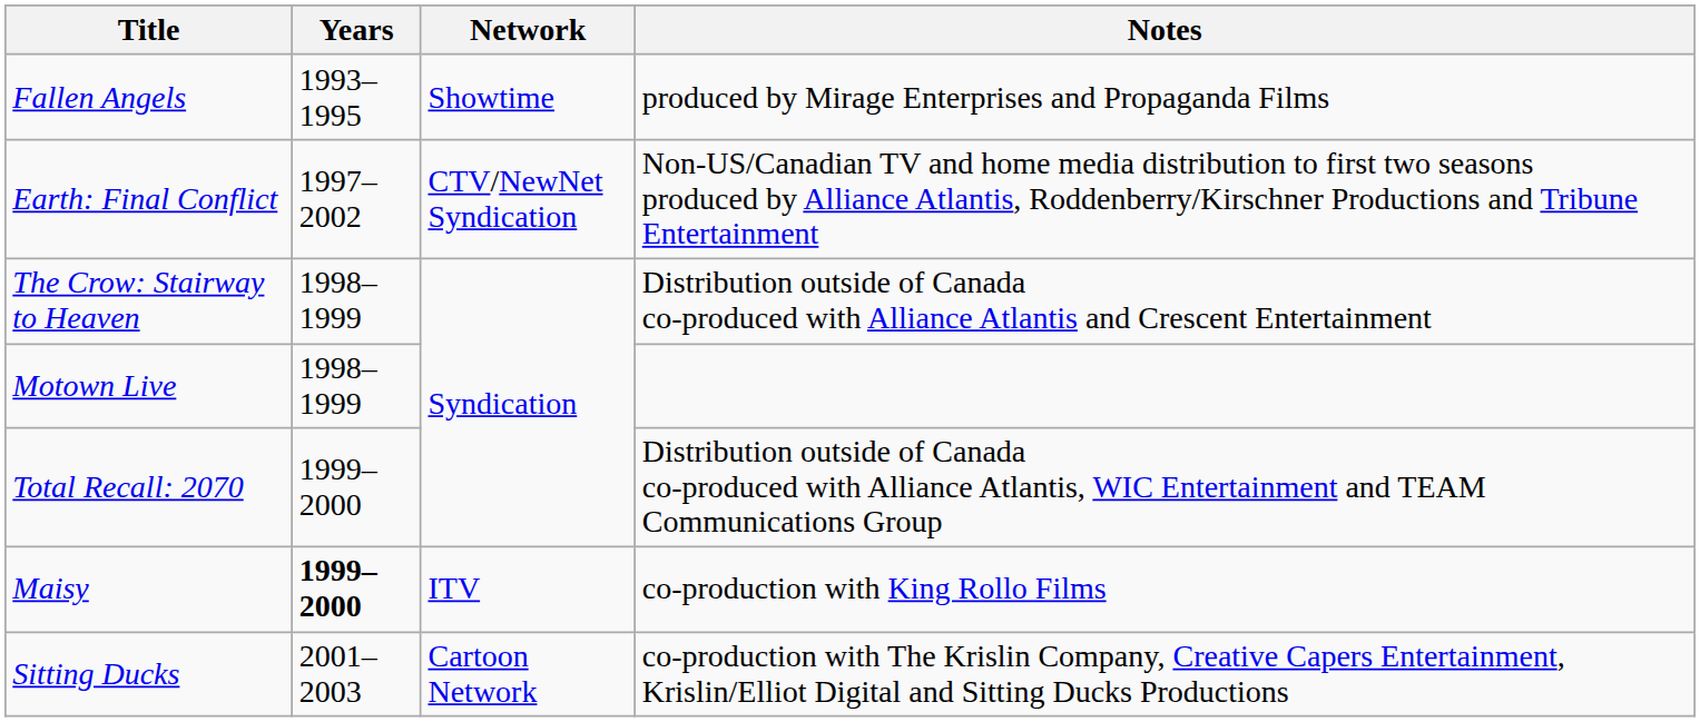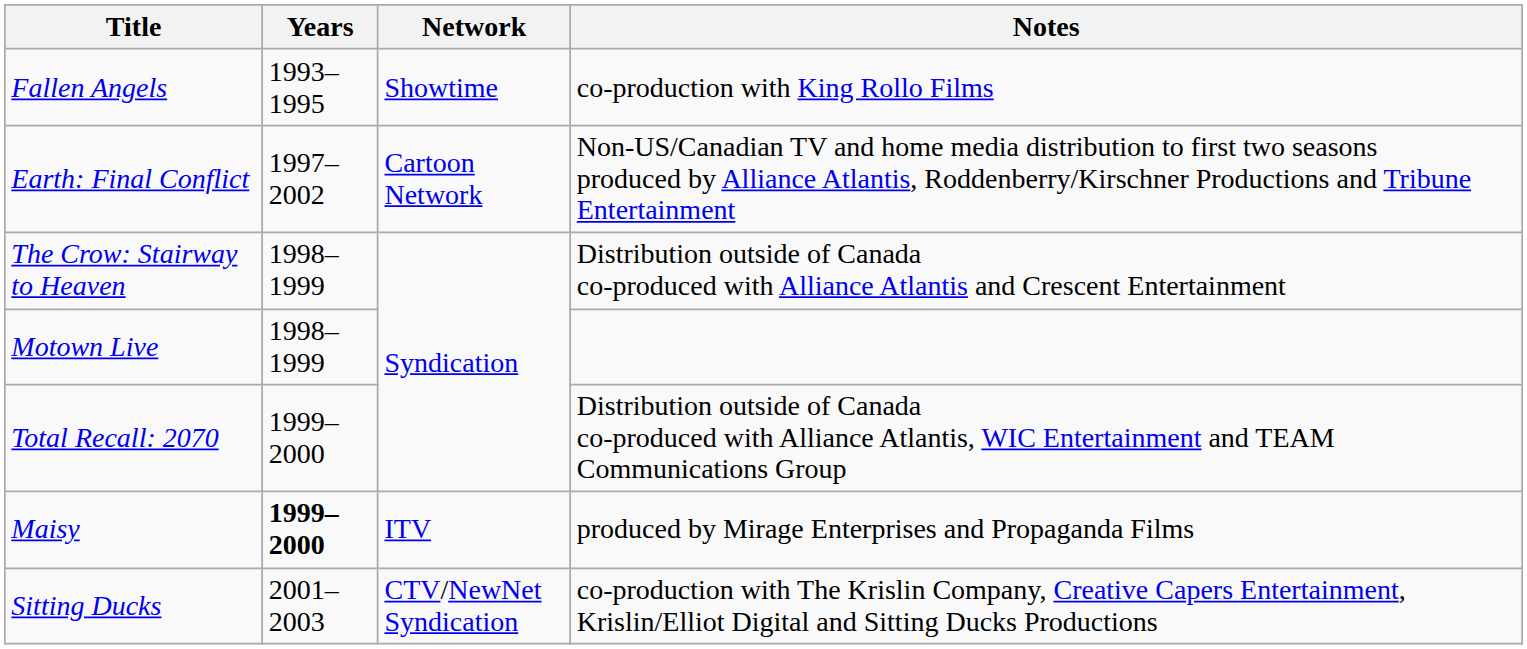 <table class="wikitable sortable">
 <tr>
 <th>Title</th>
 <th>Years</th>
 <th>Network</th>
 <th>Notes</th>
 </tr>
 <tr>
 <td><em><a href='#'>Fallen Angels</a></em></td>
 <td>1993–1995</td>
 <td><a href='#'>Showtime</a></td>
-<td>produced by Mirage Enterprises and Propaganda Films</td>
+<td>co-production with <a href='#'>King Rollo Films</a></td>
 </tr>
 <tr>
 <td><em><a href='#'>Earth: Final Conflict</a></em></td>
 <td>1997–2002</td>
-<td><a href='#'>CTV</a>/<a href='#'>NewNet</a><br><a href='#'>Syndication</a></td>
+<td><a href='#'>Cartoon Network</a></td>
 <td>Non-US/Canadian TV and home media distribution to first two seasons<br>produced by <a href='#'>Alliance Atlantis</a>, Roddenberry/Kirschner Productions and <a href='#'>Tribune Entertainment</a></td>
 </tr>
 <tr>
 <td><em><a href='#'>The Crow: Stairway to Heaven</a></em></td>
 <td>1998–1999</td>
 <td rowspan="3"><a href='#'>Syndication</a></td>
 <td>Distribution outside of Canada<br>co-produced with <a href='#'>Alliance Atlantis</a> and Crescent Entertainment</td>
 </tr>
 <tr>
 <td><em><a href='#'>Motown Live</a></em></td>
 <td>1998–1999</td>
 <td></td>
 </tr>
 <tr>
 <td><em><a href='#'>Total Recall: 2070</a></em></td>
 <td>1999–2000</td>
 <td>Distribution outside of Canada<br>co-produced with Alliance Atlantis, <a href='#'>WIC Entertainment</a> and TEAM Communications Group</td>
 </tr>
 <tr>
 <td><em><a href='#'>Maisy</a></em></td>
 <td><strong>1999–2000</strong></td>
 <td><a href='#'>ITV</a></td>
-<td>co-production with <a href='#'>King Rollo Films</a></td>
+<td>produced by Mirage Enterprises and Propaganda Films</td>
 </tr>
 <tr>
 <td><em><a href='#'>Sitting Ducks</a></em></td>
 <td>2001–2003</td>
-<td><a href='#'>Cartoon Network</a></td>
+<td><a href='#'>CTV</a>/<a href='#'>NewNet</a><br><a href='#'>Syndication</a></td>
 <td>co-production with The Krislin Company, <a href='#'>Creative Capers Entertainment</a>, Krislin/Elliot Digital and Sitting Ducks Productions</td>
 </tr>
 </table>
